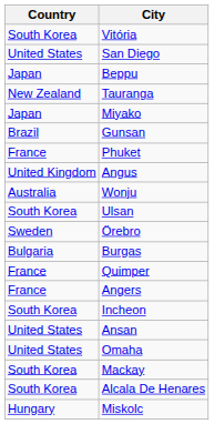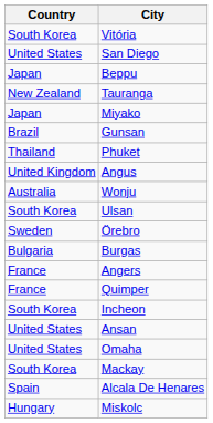 <table class="wikitable">
 <tr>
 <th>Country</th>
 <th>City</th>
 </tr>
 <tr>
 <td><a href='#'>South Korea</a></td>
 <td><a href='#'>Vitória</a></td>
 </tr>
 <tr>
 <td><a href='#'>United States</a></td>
 <td><a href='#'>San Diego</a></td>
 </tr>
 <tr>
 <td><a href='#'>Japan</a></td>
 <td><a href='#'>Beppu</a></td>
 </tr>
 <tr>
 <td><a href='#'>New Zealand</a></td>
 <td><a href='#'>Tauranga</a></td>
 </tr>
 <tr>
 <td><a href='#'>Japan</a></td>
 <td><a href='#'>Miyako</a></td>
 </tr>
 <tr>
 <td><a href='#'>Brazil</a></td>
 <td><a href='#'>Gunsan</a></td>
 </tr>
 <tr>
-<td><a href='#'>France</a></td>
+<td><a href='#'>Thailand</a></td>
 <td><a href='#'>Phuket</a></td>
 </tr>
 <tr>
 <td><a href='#'>United Kingdom</a></td>
 <td><a href='#'>Angus</a></td>
 </tr>
 <tr>
 <td><a href='#'>Australia</a></td>
 <td><a href='#'>Wonju</a></td>
 </tr>
 <tr>
 <td><a href='#'>South Korea</a></td>
 <td><a href='#'>Ulsan</a></td>
 </tr>
 <tr>
 <td><a href='#'>Sweden</a></td>
 <td><a href='#'>Örebro</a></td>
 </tr>
 <tr>
 <td><a href='#'>Bulgaria</a></td>
 <td><a href='#'>Burgas</a></td>
 </tr>
 <tr>
 <td><a href='#'>France</a></td>
-<td><a href='#'>Quimper</a></td>
+<td><a href='#'>Angers</a></td>
 </tr>
 <tr>
 <td><a href='#'>France</a></td>
-<td><a href='#'>Angers</a></td>
+<td><a href='#'>Quimper</a></td>
 </tr>
 <tr>
 <td><a href='#'>South Korea</a></td>
 <td><a href='#'>Incheon</a></td>
 </tr>
 <tr>
 <td><a href='#'>United States</a></td>
 <td><a href='#'>Ansan</a></td>
 </tr>
 <tr>
 <td><a href='#'>United States</a></td>
 <td><a href='#'>Omaha</a></td>
 </tr>
 <tr>
 <td><a href='#'>South Korea</a></td>
 <td><a href='#'>Mackay</a></td>
 </tr>
 <tr>
-<td><a href='#'>South Korea</a></td>
+<td><a href='#'>Spain</a></td>
 <td><a href='#'>Alcala De Henares</a></td>
 </tr>
 <tr>
 <td><a href='#'>Hungary</a></td>
 <td><a href='#'>Miskolc</a></td>
 </tr>
 </table>
